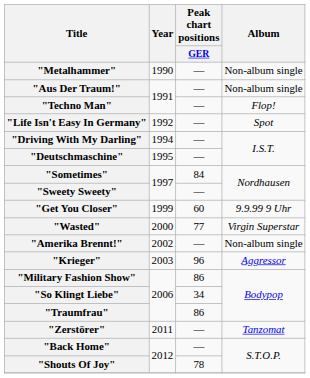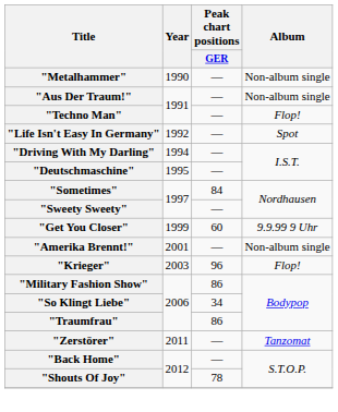 <table class="wikitable plainrowheaders" style="text-align:center;">
 <tr>
 <th rowspan="2">Title</th>
 <th rowspan="2">Year</th>
 <th>Peak chart positions</th>
 <th rowspan="2">Album</th>
 </tr>
 <tr>
 <th scope="col" style="width:2.5em;font-size:90%;"><a href='#'>GER</a><br></th>
 </tr>
 <tr>
 <th scope="row">"Metalhammer"</th>
 <td>1990</td>
 <td>—</td>
 <td>Non-album single</td>
 </tr>
 <tr>
 <th scope="row">"Aus Der Traum!"</th>
 <td rowspan="2">1991</td>
 <td>—</td>
 <td>Non-album single</td>
 </tr>
 <tr>
 <th scope="row">"Techno Man"</th>
 <td>—</td>
 <td><em>Flop!</em></td>
 </tr>
 <tr>
 <th scope="row">"Life Isn't Easy In Germany"</th>
 <td>1992</td>
 <td>—</td>
 <td><em>Spot</em></td>
 </tr>
 <tr>
 <th scope="row">"Driving With My Darling"</th>
 <td>1994</td>
 <td>—</td>
 <td rowspan="2"><em>I.S.T.</em></td>
 </tr>
 <tr>
 <th scope="row">"Deutschmaschine"</th>
 <td>1995</td>
 <td>—</td>
 </tr>
 <tr>
 <th scope="row">"Sometimes"</th>
 <td rowspan="2">1997</td>
 <td>84</td>
 <td rowspan="2"><em>Nordhausen</em></td>
 </tr>
 <tr>
 <th scope="row">"Sweety Sweety"</th>
 <td>—</td>
 </tr>
 <tr>
 <th scope="row">"Get You Closer"</th>
 <td>1999</td>
 <td>60</td>
 <td><em>9.9.99 9 Uhr</em></td>
 </tr>
 <tr>
-<th scope="row">"Wasted"</th>
-<td>2000</td>
-<td>77</td>
-<td><em>Virgin Superstar</em></td>
-</tr>
-<tr>
 <th scope="row">"Amerika Brennt!"</th>
-<td>2002</td>
+<td>2001</td>
 <td>—</td>
 <td>Non-album single</td>
 </tr>
 <tr>
 <th scope="row">"Krieger"</th>
 <td>2003</td>
 <td>96</td>
-<td><em><a href='#'>Aggressor</a></em></td>
+<td><em>Flop!</em></td>
 </tr>
 <tr>
 <th scope="row">"Military Fashion Show"</th>
 <td rowspan="3">2006</td>
 <td>86</td>
 <td rowspan="3"><em><a href='#'>Bodypop</a></em></td>
 </tr>
 <tr>
 <th scope="row">"So Klingt Liebe"</th>
 <td>34</td>
 </tr>
 <tr>
 <th scope="row">"Traumfrau"</th>
 <td>86</td>
 </tr>
 <tr>
 <th scope="row">"Zerstörer"</th>
 <td>2011</td>
 <td>—</td>
 <td><em><a href='#'>Tanzomat</a></em></td>
 </tr>
 <tr>
 <th scope="row">"Back Home"</th>
 <td rowspan="2">2012</td>
 <td>—</td>
 <td rowspan="2"><em>S.T.O.P.</em></td>
 </tr>
 <tr>
 <th scope="row">"Shouts Of Joy"</th>
 <td>78</td>
 </tr>
 <tr>
 </tr>
 </table>
